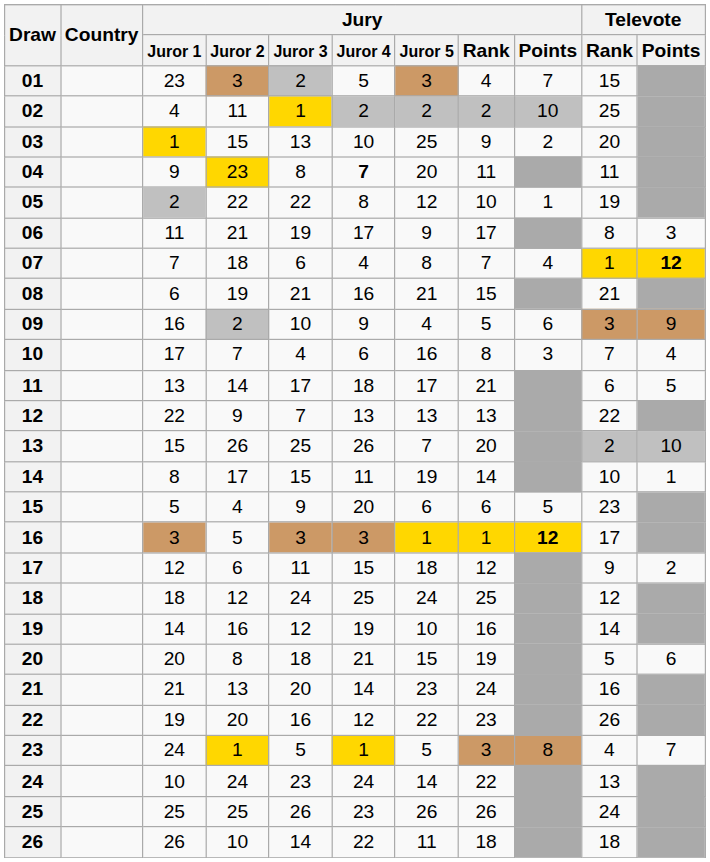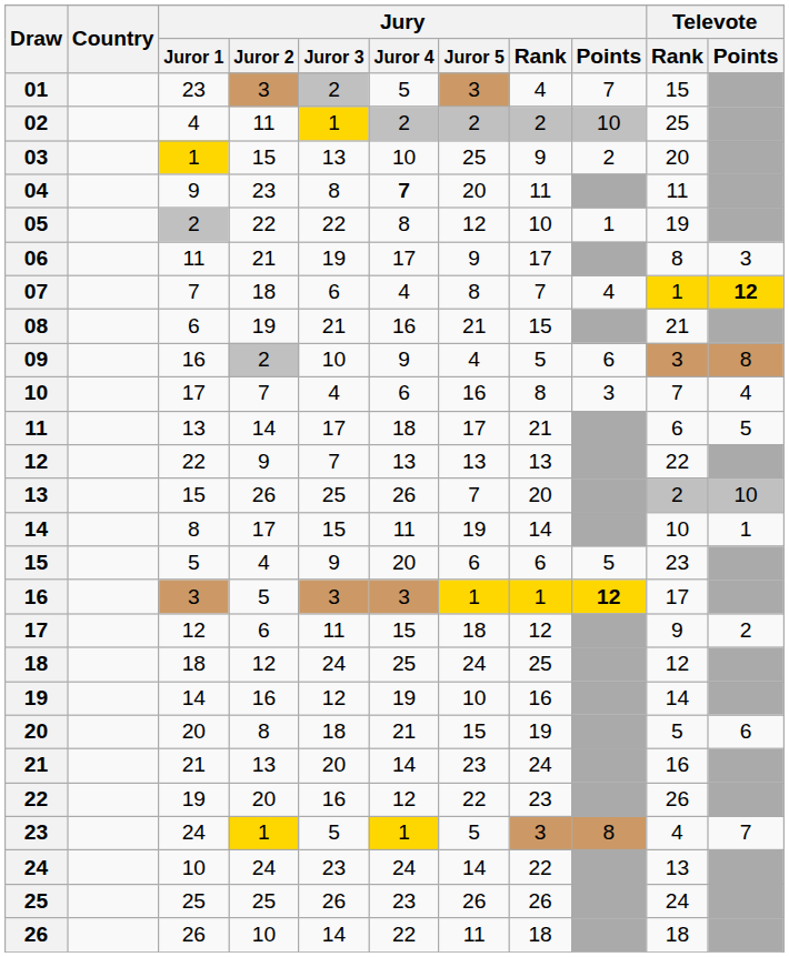 <table class="sortable wikitable collapsible plainrowheaders" style="text-align:center;">
 <tr>
 </tr>
 <tr>
 <th scope="col" rowspan="2">Draw</th>
 <th scope="col" rowspan="2">Country</th>
 <th scope="col" colspan="7">Jury</th>
 <th scope="col" colspan="2">Televote</th>
 </tr>
 <tr>
 <th scope="col"><small>Juror 1</small></th>
 <th scope="col"><small>Juror 2</small></th>
 <th scope="col"><small>Juror 3</small></th>
 <th scope="col"><small>Juror 4</small></th>
 <th scope="col"><small>Juror 5</small></th>
 <th scope="col">Rank</th>
 <th scope="col">Points</th>
 <th scope="col">Rank</th>
 <th scope="col">Points</th>
 </tr>
 <tr>
 <th scope="row" style="text-align:center;">01</th>
 <td style="text-align:left;"></td>
 <td>23</td>
 <td style="background:#CC9966;">3</td>
 <td style="background:silver;">2</td>
 <td>5</td>
 <td style="background:#CC9966;">3</td>
 <td>4</td>
 <td>7</td>
 <td>15</td>
 <td style="background:#AAAAAA;"></td>
 </tr>
 <tr>
 <th scope="row" style="text-align:center;">02</th>
 <td style="text-align:left;"></td>
 <td>4</td>
 <td>11</td>
 <td style="background:gold;">1</td>
 <td style="background:silver;">2</td>
 <td style="background:silver;">2</td>
 <td style="background:silver;">2</td>
 <td style="background:silver;">10</td>
 <td>25</td>
 <td style="background:#AAAAAA;"></td>
 </tr>
 <tr>
 <th scope="row" style="text-align:center;">03</th>
 <td style="text-align:left;"></td>
 <td style="background:gold;">1</td>
 <td>15</td>
 <td>13</td>
 <td>10</td>
 <td>25</td>
 <td>9</td>
 <td>2</td>
 <td>20</td>
 <td style="background:#AAAAAA;"></td>
 </tr>
 <tr>
 <th scope="row" style="text-align:center;">04</th>
 <td style="text-align:left;"></td>
 <td>9</td>
-<td style="background: gold;">23</td>
+<td>23</td>
 <td>8</td>
 <td><strong>7</strong></td>
 <td>20</td>
 <td>11</td>
 <td style="background:#AAAAAA;"></td>
 <td>11</td>
 <td style="background:#AAAAAA;"></td>
 </tr>
 <tr>
 <th scope="row" style="text-align:center;">05</th>
 <td style="text-align:left;"></td>
 <td style="background:silver;">2</td>
 <td>22</td>
 <td>22</td>
 <td>8</td>
 <td>12</td>
 <td>10</td>
 <td>1</td>
 <td>19</td>
 <td style="background:#AAAAAA;"></td>
 </tr>
 <tr>
 <th scope="row" style="text-align:center;">06</th>
 <td style="text-align:left;"></td>
 <td>11</td>
 <td>21</td>
 <td>19</td>
 <td>17</td>
 <td>9</td>
 <td>17</td>
 <td style="background:#AAAAAA;"></td>
 <td>8</td>
 <td>3</td>
 </tr>
 <tr>
 <th scope="row" style="text-align:center;">07</th>
 <td style="text-align:left;"></td>
 <td>7</td>
 <td>18</td>
 <td>6</td>
 <td>4</td>
 <td>8</td>
 <td>7</td>
 <td>4</td>
 <td style="background:gold;">1</td>
 <td style="background:gold;"><strong>12</strong></td>
 </tr>
 <tr>
 <th scope="row" style="text-align:center;">08</th>
 <td style="text-align:left;"></td>
 <td>6</td>
 <td>19</td>
 <td>21</td>
 <td>16</td>
 <td>21</td>
 <td>15</td>
 <td style="background:#AAAAAA;"></td>
 <td>21</td>
 <td style="background:#AAAAAA;"></td>
 </tr>
 <tr>
 <th scope="row" style="text-align:center;">09</th>
 <td style="text-align:left;"></td>
 <td>16</td>
 <td style="background:silver;">2</td>
 <td>10</td>
 <td>9</td>
 <td>4</td>
 <td>5</td>
 <td>6</td>
 <td style="background:#CC9966;">3</td>
-<td style="background:#CC9966;">9</td>
+<td style="background:#CC9966;">8</td>
 </tr>
 <tr>
 <th scope="row" style="text-align:center;">10</th>
 <td style="text-align:left;"></td>
 <td>17</td>
 <td>7</td>
 <td>4</td>
 <td>6</td>
 <td>16</td>
 <td>8</td>
 <td>3</td>
 <td>7</td>
 <td>4</td>
 </tr>
 <tr>
 <th scope="row" style="text-align:center;">11</th>
 <td style="text-align:left;"></td>
 <td>13</td>
 <td>14</td>
 <td>17</td>
 <td>18</td>
 <td>17</td>
 <td>21</td>
 <td style="background:#AAAAAA;"></td>
 <td>6</td>
 <td>5</td>
 </tr>
 <tr>
 <th scope="row" style="text-align:center;">12</th>
 <td style="text-align:left;"></td>
 <td>22</td>
 <td>9</td>
 <td>7</td>
 <td>13</td>
 <td>13</td>
 <td>13</td>
 <td style="background:#AAAAAA;"></td>
 <td>22</td>
 <td style="background:#AAAAAA;"></td>
 </tr>
 <tr>
 <th scope="row" style="text-align:center;">13</th>
 <td style="text-align:left;"></td>
 <td>15</td>
 <td>26</td>
 <td>25</td>
 <td>26</td>
 <td>7</td>
 <td>20</td>
 <td style="background:#AAAAAA;"></td>
 <td style="background:silver;">2</td>
 <td style="background:silver;">10</td>
 </tr>
 <tr>
 <th scope="row" style="text-align:center;">14</th>
 <td style="text-align:left;"></td>
 <td>8</td>
 <td>17</td>
 <td>15</td>
 <td>11</td>
 <td>19</td>
 <td>14</td>
 <td style="background:#AAAAAA;"></td>
 <td>10</td>
 <td>1</td>
 </tr>
 <tr>
 <th scope="row" style="text-align:center;">15</th>
 <td style="text-align:left;"></td>
 <td>5</td>
 <td>4</td>
 <td>9</td>
 <td>20</td>
 <td>6</td>
 <td>6</td>
 <td>5</td>
 <td>23</td>
 <td style="background:#AAAAAA;"></td>
 </tr>
 <tr>
 <th scope="row" style="text-align:center;">16</th>
 <td style="text-align:left;"></td>
 <td style="background:#CC9966;">3</td>
 <td>5</td>
 <td style="background:#CC9966;">3</td>
 <td style="background:#CC9966;">3</td>
 <td style="background:gold;">1</td>
 <td style="background:gold;">1</td>
 <td style="background:gold;"><strong>12</strong></td>
 <td>17</td>
 <td style="background:#AAAAAA;"></td>
 </tr>
 <tr>
 <th scope="row" style="text-align:center;">17</th>
 <td style="text-align:left;"></td>
 <td>12</td>
 <td>6</td>
 <td>11</td>
 <td>15</td>
 <td>18</td>
 <td>12</td>
 <td style="background:#AAAAAA;"></td>
 <td>9</td>
 <td>2</td>
 </tr>
 <tr>
 <th scope="row" style="text-align:center;">18</th>
 <td style="text-align:left;"></td>
 <td>18</td>
 <td>12</td>
 <td>24</td>
 <td>25</td>
 <td>24</td>
 <td>25</td>
 <td style="background:#AAAAAA;"></td>
 <td>12</td>
 <td style="background:#AAAAAA;"></td>
 </tr>
 <tr>
 <th scope="row" style="text-align:center;">19</th>
 <td style="text-align:left;"></td>
 <td>14</td>
 <td>16</td>
 <td>12</td>
 <td>19</td>
 <td>10</td>
 <td>16</td>
 <td style="background:#AAAAAA;"></td>
 <td>14</td>
 <td style="background:#AAAAAA;"></td>
 </tr>
 <tr>
 <th scope="row" style="text-align:center;">20</th>
 <td style="text-align:left;"></td>
 <td>20</td>
 <td>8</td>
 <td>18</td>
 <td>21</td>
 <td>15</td>
 <td>19</td>
 <td style="background:#AAAAAA;"></td>
 <td>5</td>
 <td>6</td>
 </tr>
 <tr>
 <th scope="row" style="text-align:center;">21</th>
 <td style="text-align:left;"></td>
 <td>21</td>
 <td>13</td>
 <td>20</td>
 <td>14</td>
 <td>23</td>
 <td>24</td>
 <td style="background:#AAAAAA;"></td>
 <td>16</td>
 <td style="background:#AAAAAA;"></td>
 </tr>
 <tr>
 <th scope="row" style="text-align:center;">22</th>
 <td style="text-align:left;"></td>
 <td>19</td>
 <td>20</td>
 <td>16</td>
 <td>12</td>
 <td>22</td>
 <td>23</td>
 <td style="background:#AAAAAA;"></td>
 <td>26</td>
 <td style="background:#AAAAAA;"></td>
 </tr>
 <tr>
 <th scope="row" style="text-align:center;">23</th>
 <td style="text-align:left;"></td>
 <td>24</td>
 <td style="background:gold;">1</td>
 <td>5</td>
 <td style="background:gold;">1</td>
 <td>5</td>
 <td style="background:#CC9966;">3</td>
 <td style="background:#CC9966;">8</td>
 <td>4</td>
 <td>7</td>
 </tr>
 <tr>
 <th scope="row" style="text-align:center;">24</th>
 <td style="text-align:left;"></td>
 <td>10</td>
 <td>24</td>
 <td>23</td>
 <td>24</td>
 <td>14</td>
 <td>22</td>
 <td style="background:#AAAAAA;"></td>
 <td>13</td>
 <td style="background:#AAAAAA;"></td>
 </tr>
 <tr>
 <th scope="row" style="text-align:center;">25</th>
 <td style="text-align:left;"></td>
 <td>25</td>
 <td>25</td>
 <td>26</td>
 <td>23</td>
 <td>26</td>
 <td>26</td>
 <td style="background:#AAAAAA;"></td>
 <td>24</td>
 <td style="background:#AAAAAA;"></td>
 </tr>
 <tr>
 <th scope="row" style="text-align:center;">26</th>
 <td style="text-align:left;"></td>
 <td>26</td>
 <td>10</td>
 <td>14</td>
 <td>22</td>
 <td>11</td>
 <td>18</td>
 <td style="background:#AAAAAA;"></td>
 <td>18</td>
 <td style="background:#AAAAAA;"></td>
 </tr>
 </table>
